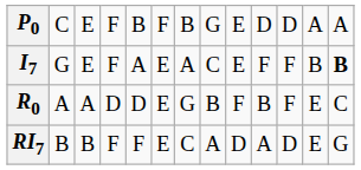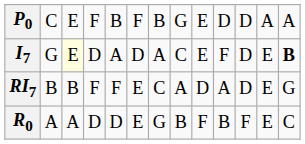 <table class="wikitable"  border="1" align="center" style="margin: 1em auto 1em auto; text-align:center; width:200px">
 <tr>
 <th><em>P</em><sub>0</sub></th>
 <td>C</td>
 <td>E</td>
 <td>F</td>
 <td>B</td>
 <td>F</td>
 <td>B</td>
 <td>G</td>
 <td>E</td>
 <td>D</td>
 <td>D</td>
 <td>A</td>
 <td>A</td>
 </tr>
 <tr>
 <th><em>I</em><sub>7</sub></th>
 <td>G</td>
-<td>E</td>
-<td>F</td>
+<td style="background: lightyellow;">E</td>
+<td>D</td>
 <td>A</td>
-<td>E</td>
+<td>D</td>
 <td>A</td>
 <td>C</td>
 <td>E</td>
 <td>F</td>
+<td>D</td>
+<td>E</td>
+<td><strong>B</strong></td>
+</tr>
+<tr>
+<th><em>RI</em><sub>7</sub></th>
+<td>B</td>
+<td>B</td>
 <td>F</td>
-<td>B</td>
-<td><strong>B</strong></td>
+<td>F</td>
+<td>E</td>
+<td>C</td>
+<td>A</td>
+<td>D</td>
+<td>A</td>
+<td>D</td>
+<td>E</td>
+<td>G</td>
 </tr>
 <tr>
 <th><em>R</em><sub>0</sub></th>
 <td>A</td>
 <td>A</td>
 <td>D</td>
 <td>D</td>
 <td>E</td>
 <td>G</td>
 <td>B</td>
 <td>F</td>
 <td>B</td>
 <td>F</td>
 <td>E</td>
 <td>C</td>
 </tr>
-<tr>
-<th><em>RI</em><sub>7</sub></th>
-<td>B</td>
-<td>B</td>
-<td>F</td>
-<td>F</td>
-<td>E</td>
-<td>C</td>
-<td>A</td>
-<td>D</td>
-<td>A</td>
-<td>D</td>
-<td>E</td>
-<td>G</td>
-</tr>
 </table>
